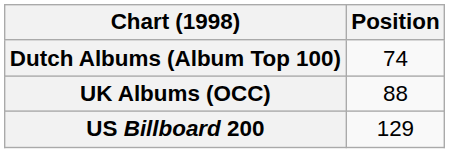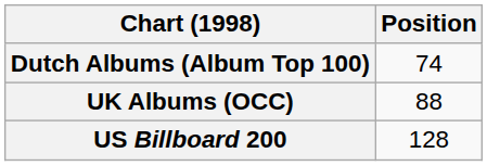 <table class="wikitable sortable plainrowheaders" style="text-align:center;">
 <tr>
 <th scope="col">Chart (1998)</th>
 <th scope="col">Position</th>
 </tr>
 <tr>
 <th scope="row">Dutch Albums (Album Top 100)</th>
 <td>74</td>
 </tr>
 <tr>
 <th scope="row">UK Albums (OCC)</th>
 <td>88</td>
 </tr>
 <tr>
 <th scope="row">US <em>Billboard</em> 200</th>
-<td>129</td>
+<td>128</td>
 </tr>
 </table>
